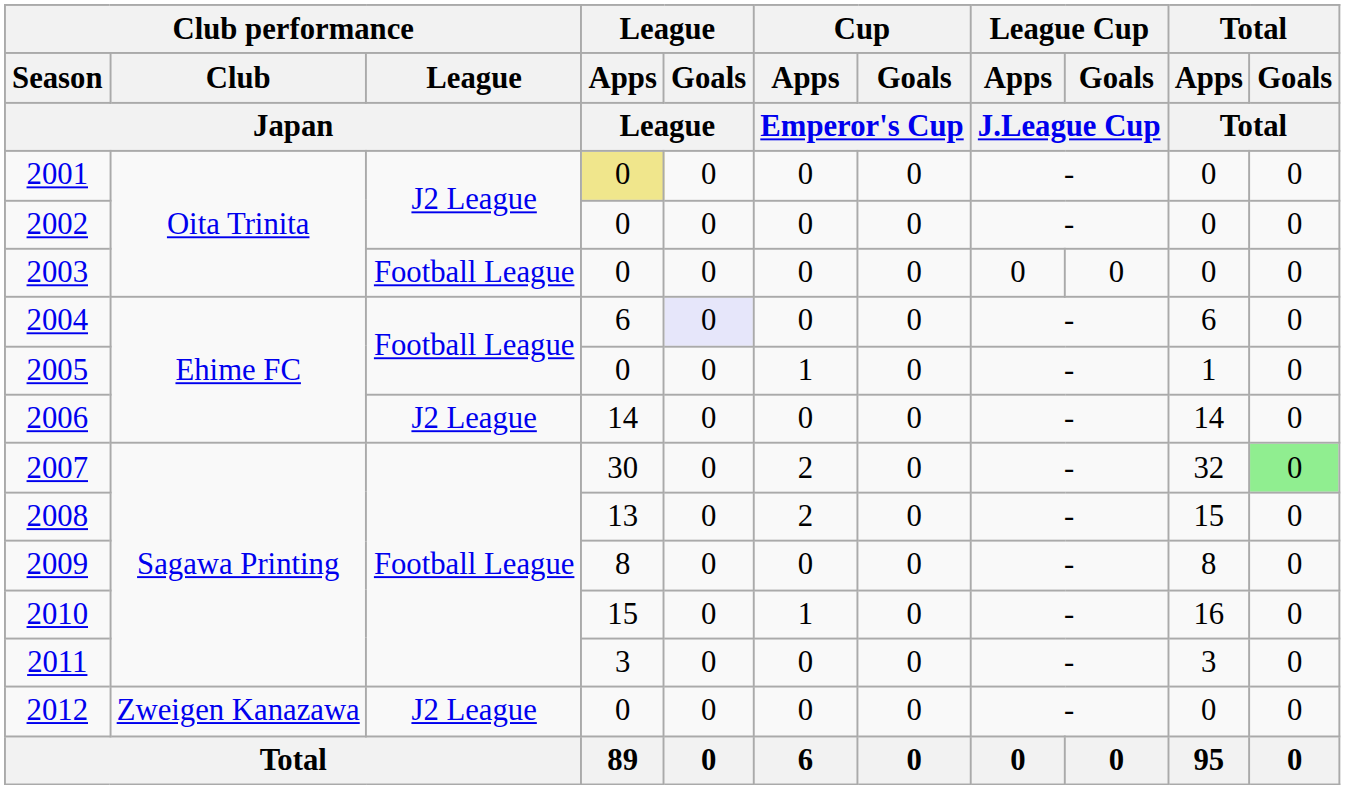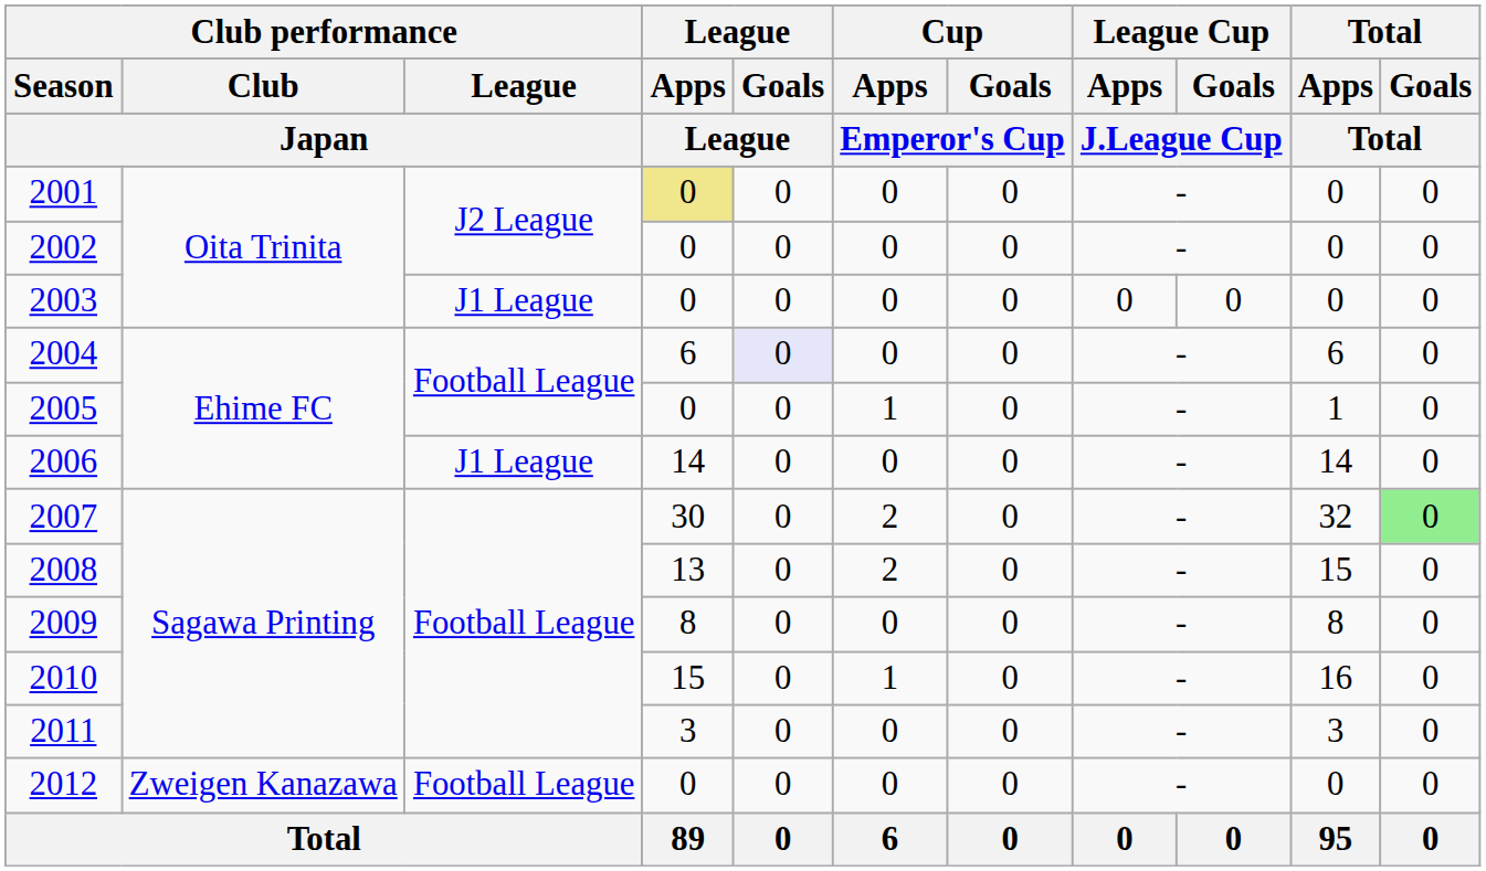 <table class="wikitable" style="text-align:center;">
 <tr>
 <th colspan=3>Club performance</th>
 <th colspan=2>League</th>
 <th colspan=2>Cup</th>
 <th colspan=2>League Cup</th>
 <th colspan=2>Total</th>
 </tr>
 <tr>
 <th>Season</th>
 <th>Club</th>
 <th>League</th>
 <th>Apps</th>
 <th>Goals</th>
 <th>Apps</th>
 <th>Goals</th>
 <th>Apps</th>
 <th>Goals</th>
 <th>Apps</th>
 <th>Goals</th>
 </tr>
 <tr>
 <th colspan=3>Japan</th>
 <th colspan=2>League</th>
 <th colspan=2><a href='#'>Emperor's Cup</a></th>
 <th colspan=2><a href='#'>J.League Cup</a></th>
 <th colspan=2>Total</th>
 </tr>
 <tr>
 <td><a href='#'>2001</a></td>
 <td rowspan="3"><a href='#'>Oita Trinita</a></td>
 <td rowspan="2"><a href='#'>J2 League</a></td>
 <td style="background: khaki;">0</td>
 <td>0</td>
 <td>0</td>
 <td>0</td>
 <td colspan="2">-</td>
 <td>0</td>
 <td>0</td>
 </tr>
 <tr>
 <td><a href='#'>2002</a></td>
 <td>0</td>
 <td>0</td>
 <td>0</td>
 <td>0</td>
 <td colspan="2">-</td>
 <td>0</td>
 <td>0</td>
 </tr>
 <tr>
 <td><a href='#'>2003</a></td>
-<td><a href='#'>Football League</a></td>
+<td><a href='#'>J1 League</a></td>
 <td>0</td>
 <td>0</td>
 <td>0</td>
 <td>0</td>
 <td>0</td>
 <td>0</td>
 <td>0</td>
 <td>0</td>
 </tr>
 <tr>
 <td><a href='#'>2004</a></td>
 <td rowspan="3"><a href='#'>Ehime FC</a></td>
 <td rowspan="2"><a href='#'>Football League</a></td>
 <td>6</td>
 <td style="background: lavender;">0</td>
 <td>0</td>
 <td>0</td>
 <td colspan="2">-</td>
 <td>6</td>
 <td>0</td>
 </tr>
 <tr>
 <td><a href='#'>2005</a></td>
 <td>0</td>
 <td>0</td>
 <td>1</td>
 <td>0</td>
 <td colspan="2">-</td>
 <td>1</td>
 <td>0</td>
 </tr>
 <tr>
 <td><a href='#'>2006</a></td>
-<td><a href='#'>J2 League</a></td>
+<td><a href='#'>J1 League</a></td>
 <td>14</td>
 <td>0</td>
 <td>0</td>
 <td>0</td>
 <td colspan="2">-</td>
 <td>14</td>
 <td>0</td>
 </tr>
 <tr>
 <td><a href='#'>2007</a></td>
 <td rowspan="5"><a href='#'>Sagawa Printing</a></td>
 <td rowspan="5"><a href='#'>Football League</a></td>
 <td>30</td>
 <td>0</td>
 <td>2</td>
 <td>0</td>
 <td colspan="2">-</td>
 <td>32</td>
 <td style="background: lightgreen;">0</td>
 </tr>
 <tr>
 <td><a href='#'>2008</a></td>
 <td>13</td>
 <td>0</td>
 <td>2</td>
 <td>0</td>
 <td colspan="2">-</td>
 <td>15</td>
 <td>0</td>
 </tr>
 <tr>
 <td><a href='#'>2009</a></td>
 <td>8</td>
 <td>0</td>
 <td>0</td>
 <td>0</td>
 <td colspan="2">-</td>
 <td>8</td>
 <td>0</td>
 </tr>
 <tr>
 <td><a href='#'>2010</a></td>
 <td>15</td>
 <td>0</td>
 <td>1</td>
 <td>0</td>
 <td colspan="2">-</td>
 <td>16</td>
 <td>0</td>
 </tr>
 <tr>
 <td><a href='#'>2011</a></td>
 <td>3</td>
 <td>0</td>
 <td>0</td>
 <td>0</td>
 <td colspan="2">-</td>
 <td>3</td>
 <td>0</td>
 </tr>
 <tr>
 <td><a href='#'>2012</a></td>
 <td><a href='#'>Zweigen Kanazawa</a></td>
-<td><a href='#'>J2 League</a></td>
+<td><a href='#'>Football League</a></td>
 <td>0</td>
 <td>0</td>
 <td>0</td>
 <td>0</td>
 <td colspan="2">-</td>
 <td>0</td>
 <td>0</td>
 </tr>
 <tr>
 <th colspan=3>Total</th>
 <th>89</th>
 <th>0</th>
 <th>6</th>
 <th>0</th>
 <th>0</th>
 <th>0</th>
 <th>95</th>
 <th>0</th>
 </tr>
 </table>
